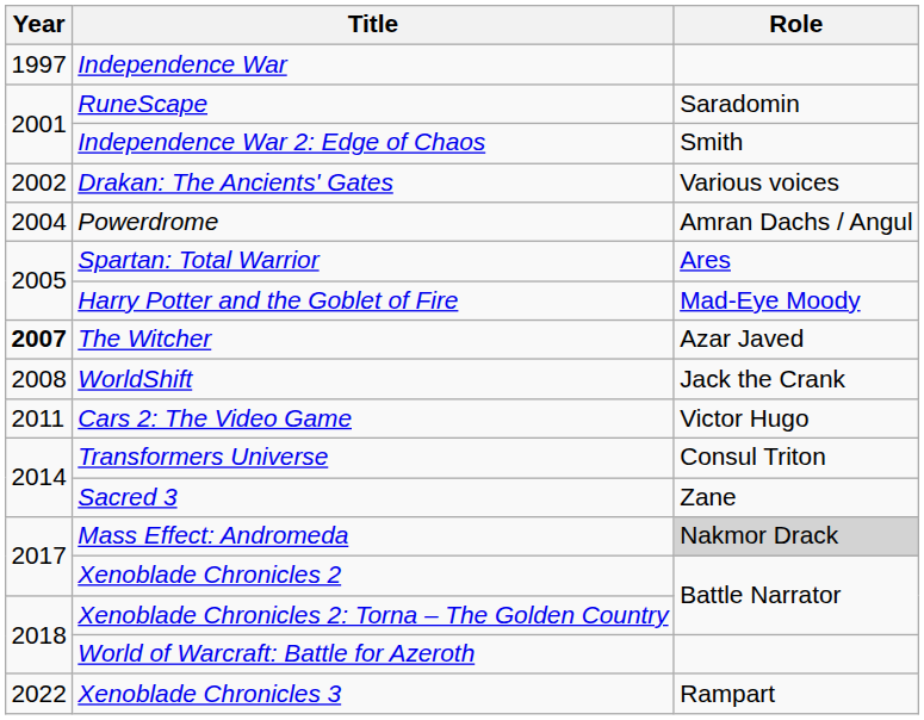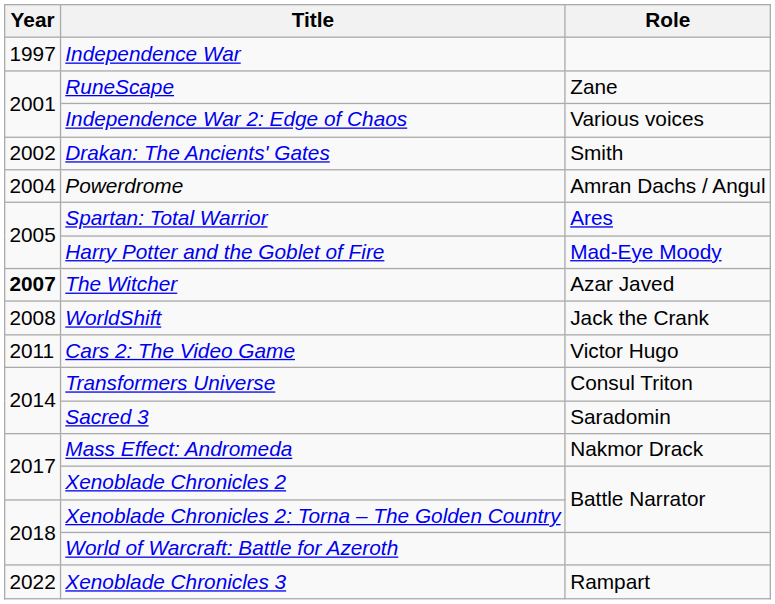 <table class="wikitable sortable">
 <tr>
 <th>Year</th>
 <th>Title</th>
 <th>Role</th>
 </tr>
 <tr>
 <td>1997</td>
 <td><em><a href='#'>Independence War</a></em></td>
 <td></td>
 </tr>
 <tr>
 <td rowspan="2">2001</td>
 <td><em><a href='#'>RuneScape</a></em></td>
-<td>Saradomin</td>
+<td>Zane</td>
 </tr>
 <tr>
 <td><em><a href='#'>Independence War 2: Edge of Chaos</a></em></td>
-<td>Smith</td>
+<td>Various voices</td>
 </tr>
 <tr>
 <td>2002</td>
 <td><em><a href='#'>Drakan: The Ancients' Gates</a></em></td>
-<td>Various voices</td>
+<td>Smith</td>
 </tr>
 <tr>
 <td>2004</td>
 <td><em>Powerdrome</em></td>
 <td>Amran Dachs / Angul</td>
 </tr>
 <tr>
 <td rowspan="2">2005</td>
 <td><em><a href='#'>Spartan: Total Warrior</a></em></td>
 <td><a href='#'>Ares</a></td>
 </tr>
 <tr>
 <td><em><a href='#'>Harry Potter and the Goblet of Fire</a></em></td>
 <td><a href='#'>Mad-Eye Moody</a></td>
 </tr>
 <tr>
 <td><strong>2007</strong></td>
 <td><em><a href='#'>The Witcher</a></em></td>
 <td>Azar Javed</td>
 </tr>
 <tr>
 <td>2008</td>
 <td><em><a href='#'>WorldShift</a></em></td>
 <td>Jack the Crank</td>
 </tr>
 <tr>
 <td>2011</td>
 <td><em><a href='#'>Cars 2: The Video Game</a></em></td>
 <td>Victor Hugo</td>
 </tr>
 <tr>
 <td rowspan="2">2014</td>
 <td><em><a href='#'>Transformers Universe</a></em></td>
 <td>Consul Triton</td>
 </tr>
 <tr>
 <td><em><a href='#'>Sacred 3</a></em></td>
-<td>Zane</td>
+<td>Saradomin</td>
 </tr>
 <tr>
 <td rowspan="2">2017</td>
 <td><em><a href='#'>Mass Effect: Andromeda</a></em></td>
-<td style="background: lightgrey;">Nakmor Drack</td>
+<td>Nakmor Drack</td>
 </tr>
 <tr>
 <td><em><a href='#'>Xenoblade Chronicles 2</a></em></td>
 <td rowspan="2">Battle Narrator</td>
 </tr>
 <tr>
 <td rowspan="2">2018</td>
 <td><em><a href='#'>Xenoblade Chronicles 2: Torna – The Golden Country</a></em></td>
 </tr>
 <tr>
 <td><em><a href='#'>World of Warcraft: Battle for Azeroth</a></em></td>
 <td></td>
 </tr>
 <tr>
 <td>2022</td>
 <td><em><a href='#'>Xenoblade Chronicles 3</a></em></td>
 <td>Rampart</td>
 </tr>
 </table>
